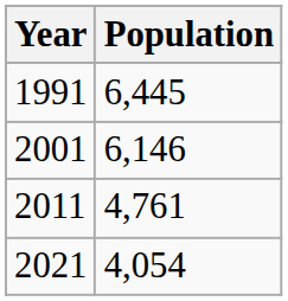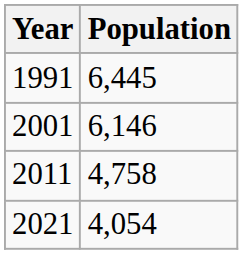 <table class=wikitable>
 <tr>
 <th>Year</th>
 <th>Population</th>
 </tr>
 <tr>
 <td>1991</td>
 <td>6,445</td>
 </tr>
 <tr>
 <td>2001</td>
 <td>6,146</td>
 </tr>
 <tr>
 <td>2011</td>
-<td>4,761</td>
+<td>4,758</td>
 </tr>
 <tr>
 <td>2021</td>
 <td>4,054</td>
 </tr>
 </table>
